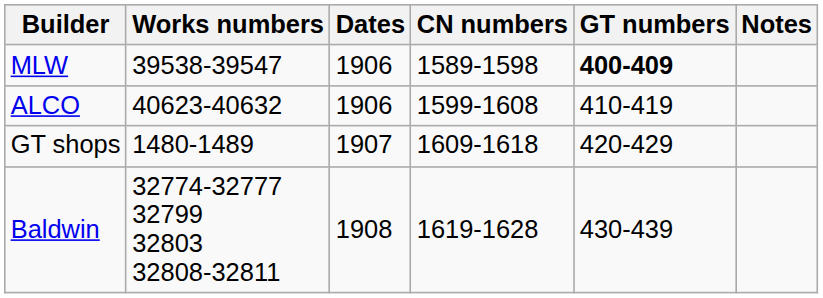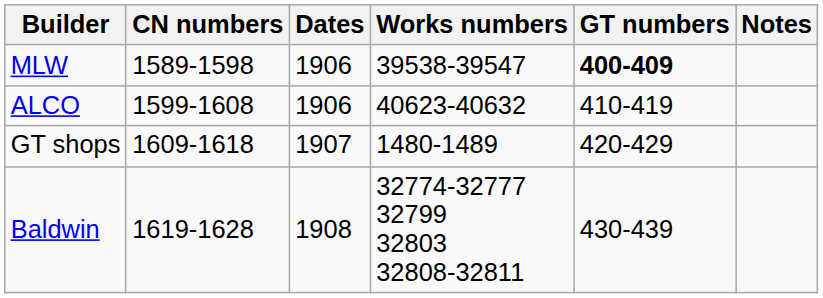 <table class="wikitable">
 <tr>
 <th>Builder</th>
+<th>CN numbers</th>
+<th>Dates</th>
 <th>Works numbers</th>
-<th>Dates</th>
-<th>CN numbers</th>
 <th>GT numbers</th>
 <th>Notes</th>
 </tr>
 <tr>
 <td><a href='#'>MLW</a></td>
+<td>1589-1598</td>
+<td>1906</td>
 <td>39538-39547</td>
-<td>1906</td>
-<td>1589-1598</td>
 <td><strong>400-409</strong></td>
 <td></td>
 </tr>
 <tr>
 <td><a href='#'>ALCO</a></td>
+<td>1599-1608</td>
+<td>1906</td>
 <td>40623-40632</td>
-<td>1906</td>
-<td>1599-1608</td>
 <td>410-419</td>
 <td></td>
 </tr>
 <tr>
 <td>GT shops</td>
+<td>1609-1618</td>
+<td>1907</td>
 <td>1480-1489</td>
-<td>1907</td>
-<td>1609-1618</td>
 <td>420-429</td>
 <td></td>
 </tr>
 <tr>
 <td><a href='#'>Baldwin</a></td>
+<td>1619-1628</td>
+<td>1908</td>
 <td>32774-32777<br>32799<br>32803<br>32808-32811</td>
-<td>1908</td>
-<td>1619-1628</td>
 <td>430-439</td>
 <td></td>
 </tr>
 </table>
